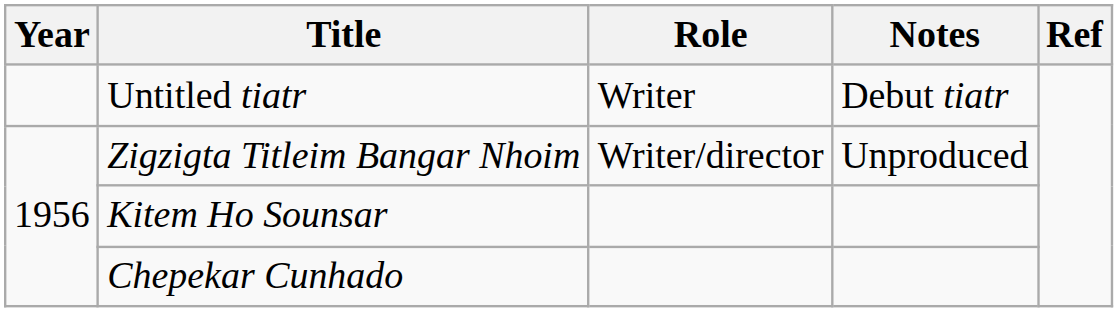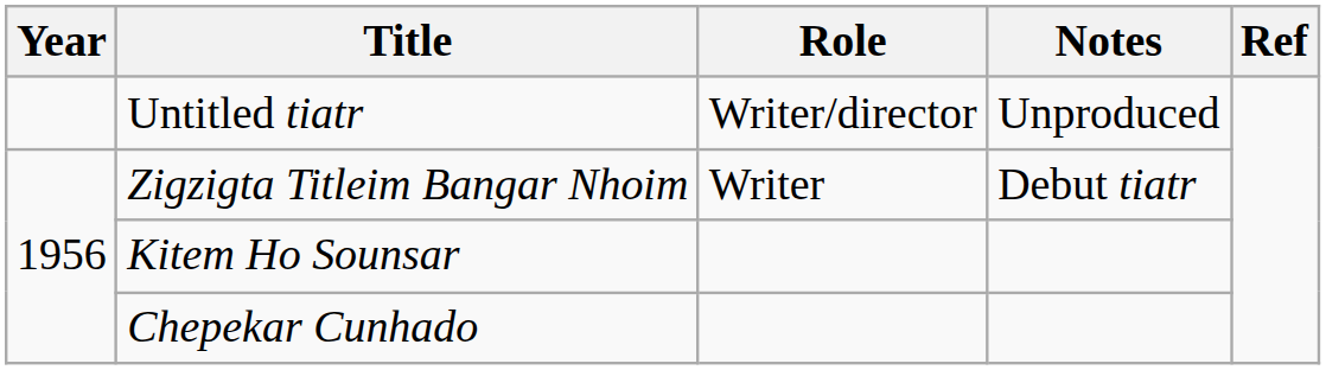 <table class="wikitable sortable">
 <tr>
 <th>Year</th>
 <th>Title</th>
 <th>Role</th>
 <th>Notes</th>
 <th>Ref</th>
 </tr>
 <tr>
 <td></td>
 <td>Untitled <em>tiatr</em></td>
-<td>Writer</td>
-<td>Debut <em>tiatr</em></td>
+<td>Writer/director</td>
+<td>Unproduced</td>
 <td rowspan="4"></td>
 </tr>
 <tr>
 <td rowspan="3">1956</td>
 <td><em>Zigzigta Titleim Bangar Nhoim</em></td>
-<td>Writer/director</td>
-<td>Unproduced</td>
+<td>Writer</td>
+<td>Debut <em>tiatr</em></td>
 </tr>
 <tr>
 <td><em>Kitem Ho Sounsar</em></td>
 <td></td>
 <td></td>
 </tr>
 <tr>
 <td><em>Chepekar Cunhado</em></td>
 <td></td>
 <td></td>
 </tr>
 </table>
